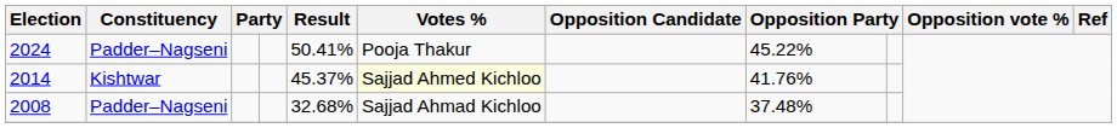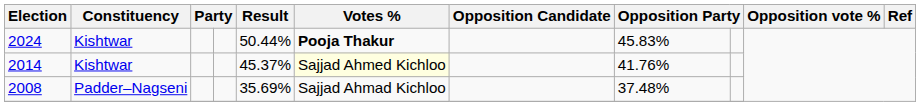 <table class="wikitable sortable">
 <tr>
 <th>Election</th>
 <th>Constituency</th>
 <th colspan="2">Party</th>
 <th>Result</th>
 <th>Votes %</th>
 <th>Opposition Candidate</th>
 <th colspan="2">Opposition Party</th>
 <th>Opposition vote %</th>
 <th>Ref</th>
 </tr>
 <tr>
 <td><a href='#'>2024</a></td>
-<td><a href='#'>Padder–Nagseni</a></td>
+<td><a href='#'>Kishtwar</a></td>
 <td></td>
 <td></td>
-<td>50.41%</td>
-<td>Pooja Thakur</td>
+<td>50.44%</td>
+<td><strong>Pooja Thakur</strong></td>
 <td></td>
-<td>45.22%</td>
+<td>45.83%</td>
 <td></td>
 </tr>
 <tr>
 <td><a href='#'>2014</a></td>
 <td><a href='#'>Kishtwar</a></td>
 <td></td>
 <td></td>
 <td>45.37%</td>
 <td style="background: lightyellow;">Sajjad Ahmed Kichloo</td>
 <td></td>
 <td>41.76%</td>
 <td></td>
 </tr>
 <tr>
 <td><a href='#'>2008</a></td>
 <td><a href='#'>Padder–Nagseni</a></td>
 <td></td>
 <td></td>
-<td>32.68%</td>
+<td>35.69%</td>
 <td>Sajjad Ahmad Kichloo</td>
 <td></td>
 <td>37.48%</td>
 <td></td>
 </tr>
 <tr>
 </tr>
 </table>
